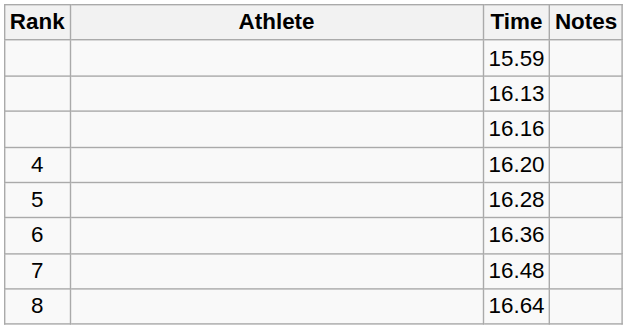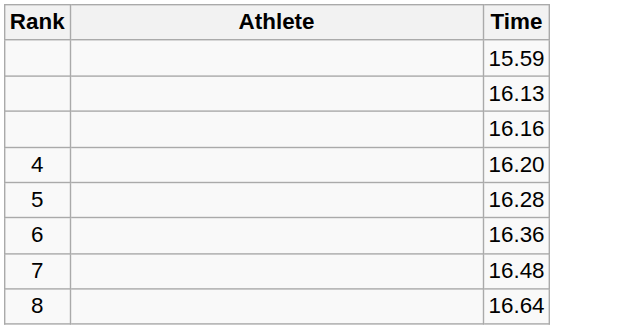 <table class="wikitable" style="text-align:center">
 <tr>
 <th>Rank</th>
 <th Style="width:18em">Athlete</th>
 <th>Time</th>
-<th>Notes</th>
 </tr>
 <tr>
 <td></td>
 <td style="text-align:left"></td>
 <td>15.59</td>
-<td></td>
 </tr>
 <tr>
 <td></td>
 <td style="text-align:left"></td>
 <td>16.13</td>
-<td></td>
 </tr>
 <tr>
 <td></td>
 <td style="text-align:left"></td>
 <td>16.16</td>
-<td></td>
 </tr>
 <tr>
 <td>4</td>
 <td style="text-align:left"></td>
 <td>16.20</td>
-<td></td>
 </tr>
 <tr>
 <td>5</td>
 <td style="text-align:left"></td>
 <td>16.28</td>
-<td></td>
 </tr>
 <tr>
 <td>6</td>
 <td style="text-align:left"></td>
 <td>16.36</td>
-<td></td>
 </tr>
 <tr>
 <td>7</td>
 <td style="text-align:left"></td>
 <td>16.48</td>
-<td></td>
 </tr>
 <tr>
 <td>8</td>
 <td style="text-align:left"></td>
 <td>16.64</td>
-<td></td>
 </tr>
 </table>
